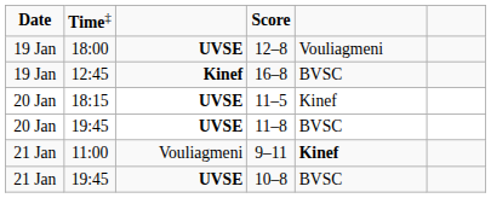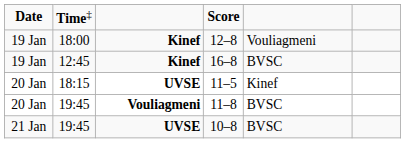 <table class=wikitable style="text-align:center;">
 <tr>
 <td width=50px><strong>Date</strong></td>
 <td width=40px><strong>Time</strong><sup>‡</sup></td>
 <td width=120px></td>
 <td width=40px><strong>Score</strong></td>
 <td width=120px></td>
 <td width=50px></td>
 </tr>
 <tr>
 <td>19 Jan</td>
 <td>18:00</td>
-<td style="text-align:right"><strong>UVSE</strong></td>
+<td style="text-align:right"><strong>Kinef</strong></td>
 <td>12–8</td>
 <td style="text-align:left">Vouliagmeni</td>
 <td></td>
 </tr>
 <tr>
 <td>19 Jan</td>
 <td>12:45</td>
 <td style="text-align:right"><strong>Kinef</strong></td>
 <td>16–8</td>
 <td style="text-align:left">BVSC</td>
 <td></td>
 </tr>
 <tr bgcolor=white>
 <td>20 Jan</td>
 <td>18:15</td>
 <td style="text-align:right"><strong>UVSE</strong></td>
 <td>11–5</td>
 <td style="text-align:left">Kinef</td>
 <td></td>
 </tr>
 <tr bgcolor=white>
 <td>20 Jan</td>
 <td>19:45</td>
-<td style="text-align:right"><strong>UVSE</strong></td>
+<td style="text-align:right"><strong>Vouliagmeni</strong></td>
 <td>11–8</td>
 <td style="text-align:left">BVSC</td>
-<td></td>
-</tr>
-<tr>
-<td>21 Jan</td>
-<td>11:00</td>
-<td style="text-align:right">Vouliagmeni</td>
-<td>9–11</td>
-<td style="text-align:left"><strong>Kinef</strong></td>
 <td></td>
 </tr>
 <tr>
 <td>21 Jan</td>
 <td>19:45</td>
 <td style="text-align:right"><strong>UVSE</strong></td>
 <td>10–8</td>
 <td style="text-align:left">BVSC</td>
 <td></td>
 </tr>
 </table>
